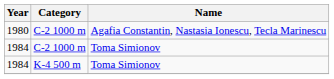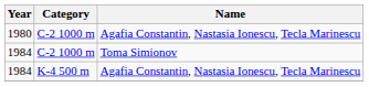 <table class="wikitable" align=center>
 <tr>
 <th>Year</th>
 <th>Category</th>
 <th>Name</th>
 </tr>
 <tr>
 <td>1980</td>
 <td><a href='#'>C-2 1000 m</a></td>
 <td><a href='#'>Agafia Constantin</a>, <a href='#'>Nastasia Ionescu</a>, <a href='#'>Tecla Marinescu</a></td>
 </tr>
 <tr>
 <td>1984</td>
 <td><a href='#'>C-2 1000 m</a></td>
 <td><a href='#'>Toma Simionov</a></td>
 </tr>
 <tr>
 <td>1984</td>
 <td><a href='#'>K-4 500 m</a></td>
-<td><a href='#'>Toma Simionov</a></td>
+<td><a href='#'>Agafia Constantin</a>, <a href='#'>Nastasia Ionescu</a>, <a href='#'>Tecla Marinescu</a></td>
 </tr>
 <tr>
 </tr>
 </table>
